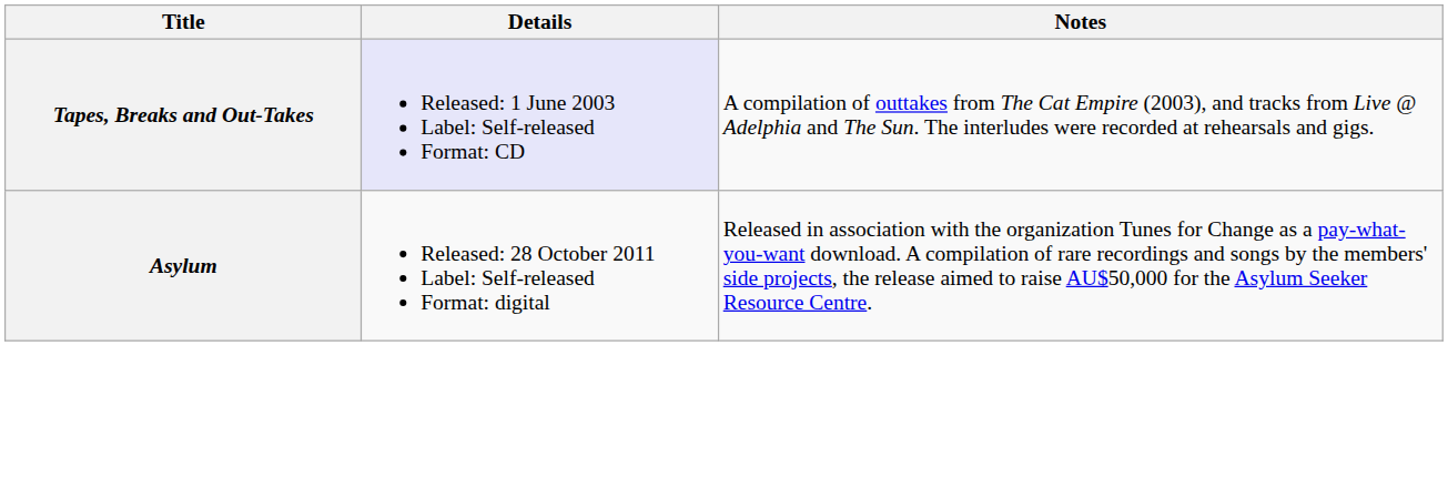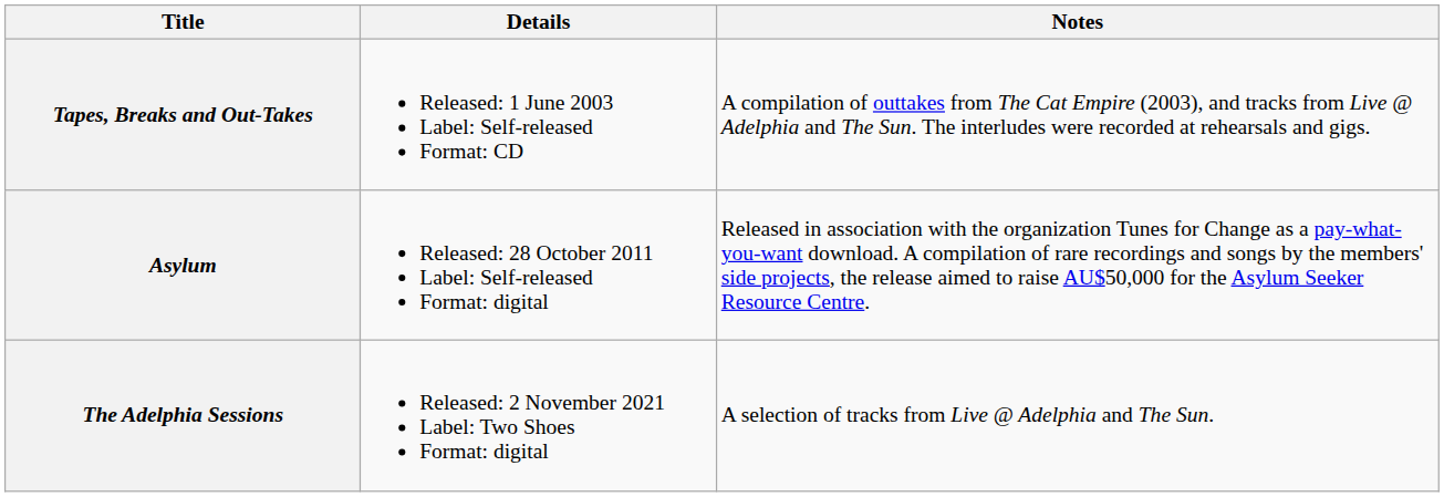 <table class="wikitable plainrowheaders">
 <tr>
 <th scope="col" style="width:16em;">Title</th>
 <th scope="col" style="width:16em;">Details</th>
 <th scope="col" style="width:33em;">Notes</th>
 </tr>
 <tr>
 <th scope="row"><em>Tapes, Breaks and Out-Takes</em></th>
-<td style="background: lavender;"><br><ul><li>Released: 1 June 2003</li><li>Label: Self-released</li><li>Format: CD</li></ul></td>
+<td><br><ul><li>Released: 1 June 2003</li><li>Label: Self-released</li><li>Format: CD</li></ul></td>
 <td>A compilation of <a href='#'>outtakes</a> from <em>The Cat Empire</em> (2003), and tracks from <em>Live @ Adelphia</em> and <em>The Sun</em>. The interludes were recorded at rehearsals and gigs.</td>
 </tr>
 <tr>
 <th scope="row"><em>Asylum</em></th>
 <td><br><ul><li>Released: 28 October 2011</li><li>Label: Self-released</li><li>Format: digital</li></ul></td>
 <td>Released in association with the organization Tunes for Change as a <a href='#'>pay-what-you-want</a> download. A compilation of rare recordings and songs by the members' <a href='#'>side projects</a>, the release aimed to raise <a href='#'>AU$</a>50,000 for the <a href='#'>Asylum Seeker Resource Centre</a>.</td>
 </tr>
+<tr>
+<th scope="row"><em>The Adelphia Sessions</em></th>
+<td><br><ul><li>Released: 2 November 2021</li><li>Label: Two Shoes</li><li>Format: digital</li></ul></td>
+<td>A selection of tracks from <em>Live @ Adelphia</em> and <em>The Sun</em>.</td>
+</tr>
 </table>
